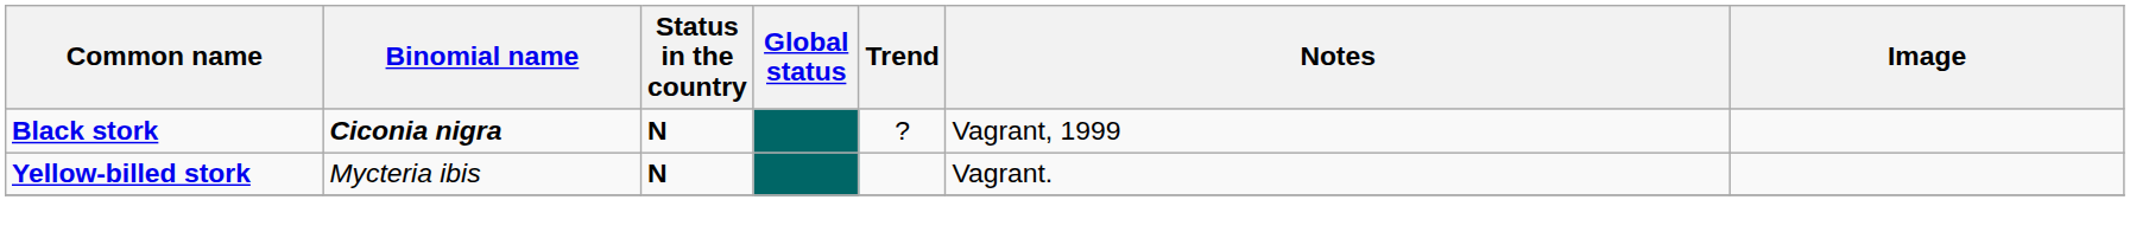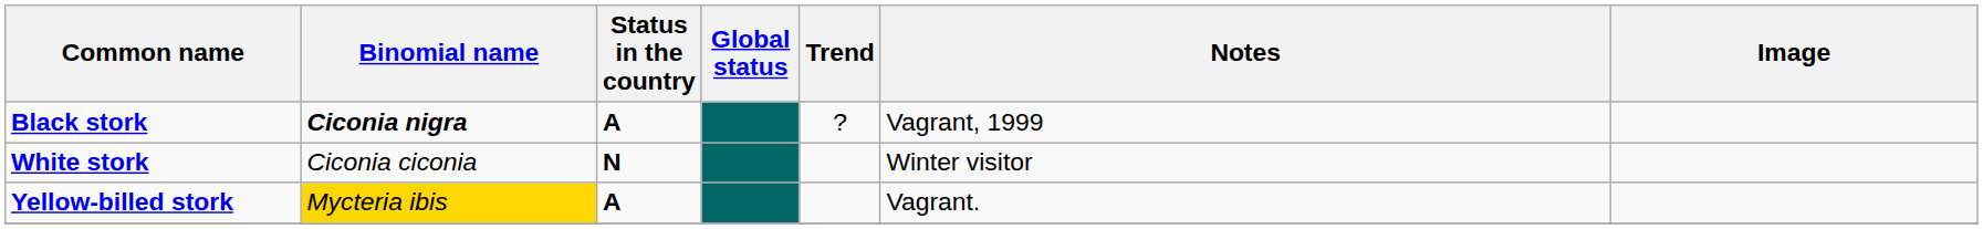 <table class="wikitable sortable">
 <tr>
 <th width="15%">Common name</th>
 <th width="15%"><a href='#'>Binomial name</a></th>
 <th width="1%">Status in the country</th>
 <th width="5%"><a href='#'>Global status</a></th>
 <th width="1%">Trend</th>
 <th class="unsortable">Notes</th>
 <th class="unsortable">Image</th>
 </tr>
 <tr>
 <td><strong><a href='#'>Black stork</a></strong></td>
 <td><strong><em>Ciconia nigra</em></strong></td>
-<td><strong>N</strong></td>
+<td><strong>A</strong></td>
 <td align=center style="background: #006666"></td>
 <td align=center>?</td>
 <td>Vagrant, 1999</td>
 <td></td>
 </tr>
 <tr>
+<td><strong><a href='#'>White stork</a></strong></td>
+<td><em>Ciconia ciconia</em></td>
+<td><strong>N</strong></td>
+<td align=center style="background: #006666"></td>
+<td align=center></td>
+<td>Winter visitor</td>
+<td></td>
+</tr>
+<tr>
 <td><strong><a href='#'>Yellow-billed stork</a></strong></td>
-<td><em>Mycteria ibis</em></td>
-<td><strong>N</strong></td>
+<td style="background: gold;"><em>Mycteria ibis</em></td>
+<td><strong>A</strong></td>
 <td align=center style="background: #006666"></td>
 <td align=center></td>
 <td>Vagrant.</td>
 <td></td>
 </tr>
 <tr>
 </tr>
 </table>
